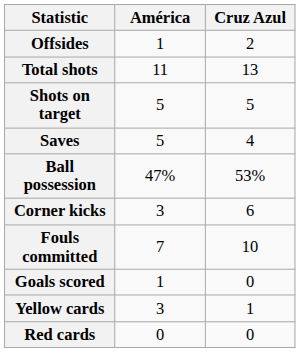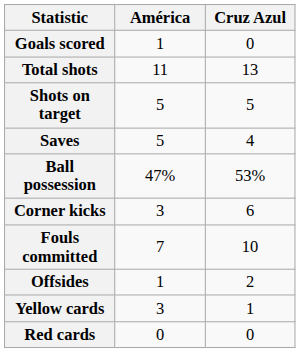 <table class="wikitable plainrowheaders" style="text-align:center">
 <tr>
 <th scope="col" style="width:100px">Statistic</th>
 <th scope="col" style="width:80px">América</th>
 <th scope="col" style="width:80px">Cruz Azul</th>
 </tr>
 <tr>
-<th scope=row>Offsides</th>
+<th scope=row>Goals scored</th>
 <td>1</td>
-<td>2</td>
+<td>0</td>
 </tr>
 <tr>
 <th scope=row>Total shots</th>
 <td>11</td>
 <td>13</td>
 </tr>
 <tr>
 <th scope=row>Shots on target</th>
 <td>5</td>
 <td>5</td>
 </tr>
 <tr>
 <th scope=row>Saves</th>
 <td>5</td>
 <td>4</td>
 </tr>
 <tr>
 <th scope=row>Ball possession</th>
 <td>47%</td>
 <td>53%</td>
 </tr>
 <tr>
 <th scope=row>Corner kicks</th>
 <td>3</td>
 <td>6</td>
 </tr>
 <tr>
 <th scope=row>Fouls committed</th>
 <td>7</td>
 <td>10</td>
 </tr>
 <tr>
-<th scope=row>Goals scored</th>
+<th scope=row>Offsides</th>
 <td>1</td>
-<td>0</td>
+<td>2</td>
 </tr>
 <tr>
 <th scope=row>Yellow cards</th>
 <td>3</td>
 <td>1</td>
 </tr>
 <tr>
 <th scope=row>Red cards</th>
 <td>0</td>
 <td>0</td>
 </tr>
 </table>
